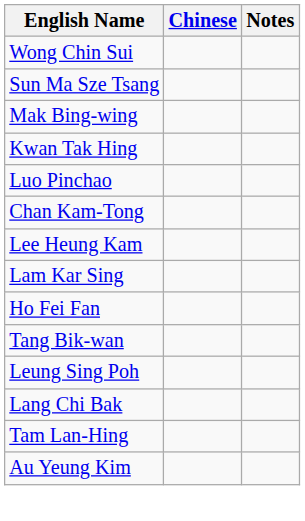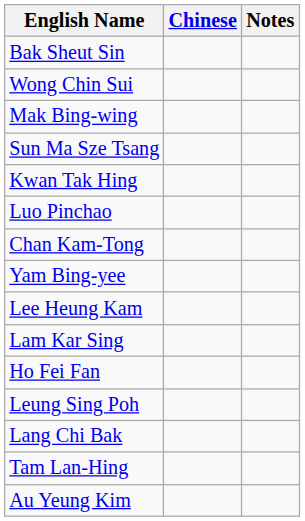 <table class="wikitable">
 <tr>
 <th>English Name</th>
 <th><a href='#'>Chinese</a></th>
 <th>Notes</th>
 </tr>
 <tr>
+<td><a href='#'>Bak Sheut Sin</a></td>
+<td></td>
+<td></td>
+</tr>
+<tr>
 <td><a href='#'>Wong Chin Sui</a></td>
 <td></td>
 <td></td>
 </tr>
 <tr>
-<td><a href='#'>Sun Ma Sze Tsang</a></td>
+<td><a href='#'>Mak Bing-wing</a></td>
 <td></td>
 <td></td>
 </tr>
 <tr>
-<td><a href='#'>Mak Bing-wing</a></td>
+<td><a href='#'>Sun Ma Sze Tsang</a></td>
 <td></td>
 <td></td>
 </tr>
 <tr>
 <td><a href='#'>Kwan Tak Hing</a></td>
 <td></td>
 </tr>
 <tr>
 <td><a href='#'>Luo Pinchao</a></td>
 <td></td>
 <td></td>
 </tr>
 <tr>
 <td><a href='#'>Chan Kam-Tong</a></td>
 <td></td>
 <td></td>
 </tr>
 <tr>
+<td><a href='#'>Yam Bing-yee</a></td>
+<td></td>
+<td></td>
+</tr>
+<tr>
 <td><a href='#'>Lee Heung Kam</a></td>
 <td></td>
 <td></td>
 </tr>
 <tr>
 <td><a href='#'>Lam Kar Sing</a></td>
 <td></td>
 <td></td>
 </tr>
 <tr>
 <td><a href='#'>Ho Fei Fan</a></td>
-<td></td>
-<td></td>
-</tr>
-<tr>
-<td><a href='#'>Tang Bik-wan</a></td>
 <td></td>
 <td></td>
 </tr>
 <tr>
 <td><a href='#'>Leung Sing Poh</a></td>
 <td></td>
 <td></td>
 </tr>
 <tr>
 <td><a href='#'>Lang Chi Bak</a></td>
 <td></td>
 <td></td>
 </tr>
 <tr>
 <td><a href='#'>Tam Lan-Hing</a></td>
 <td></td>
 <td></td>
 </tr>
 <tr>
 <td><a href='#'>Au Yeung Kim</a></td>
 <td></td>
 <td></td>
 </tr>
 </table>
